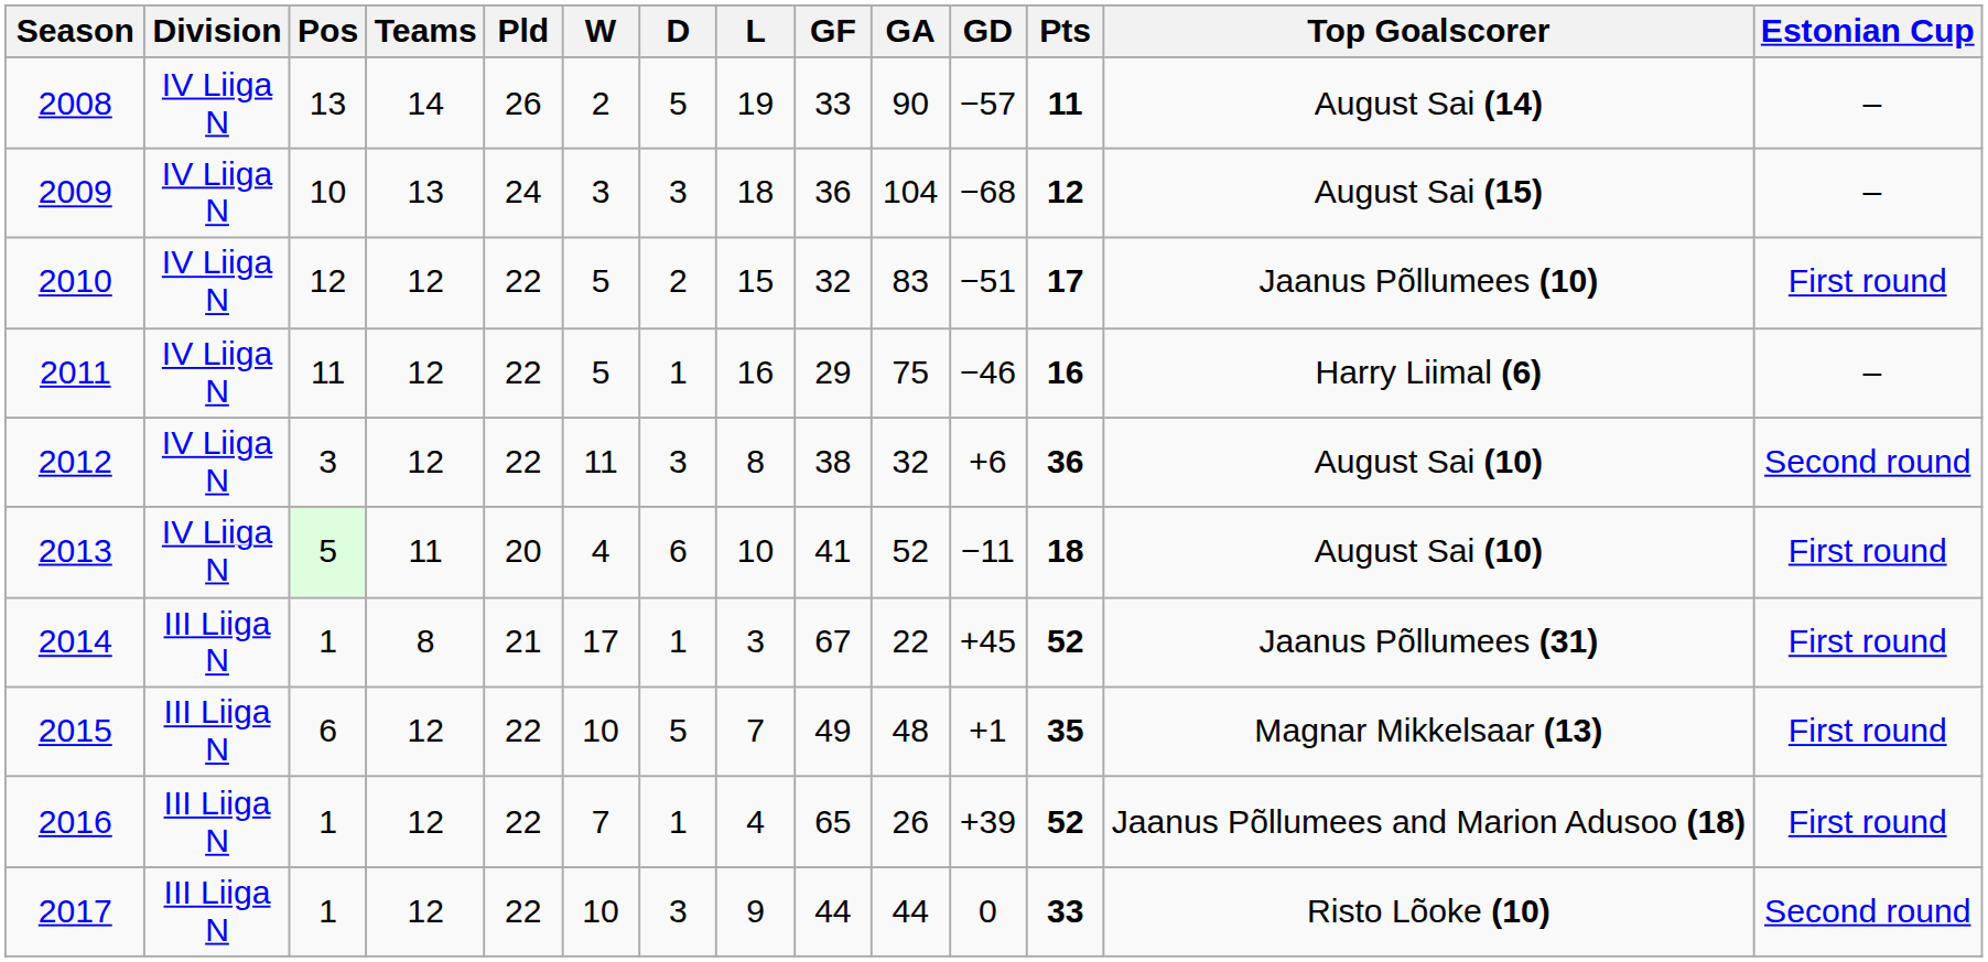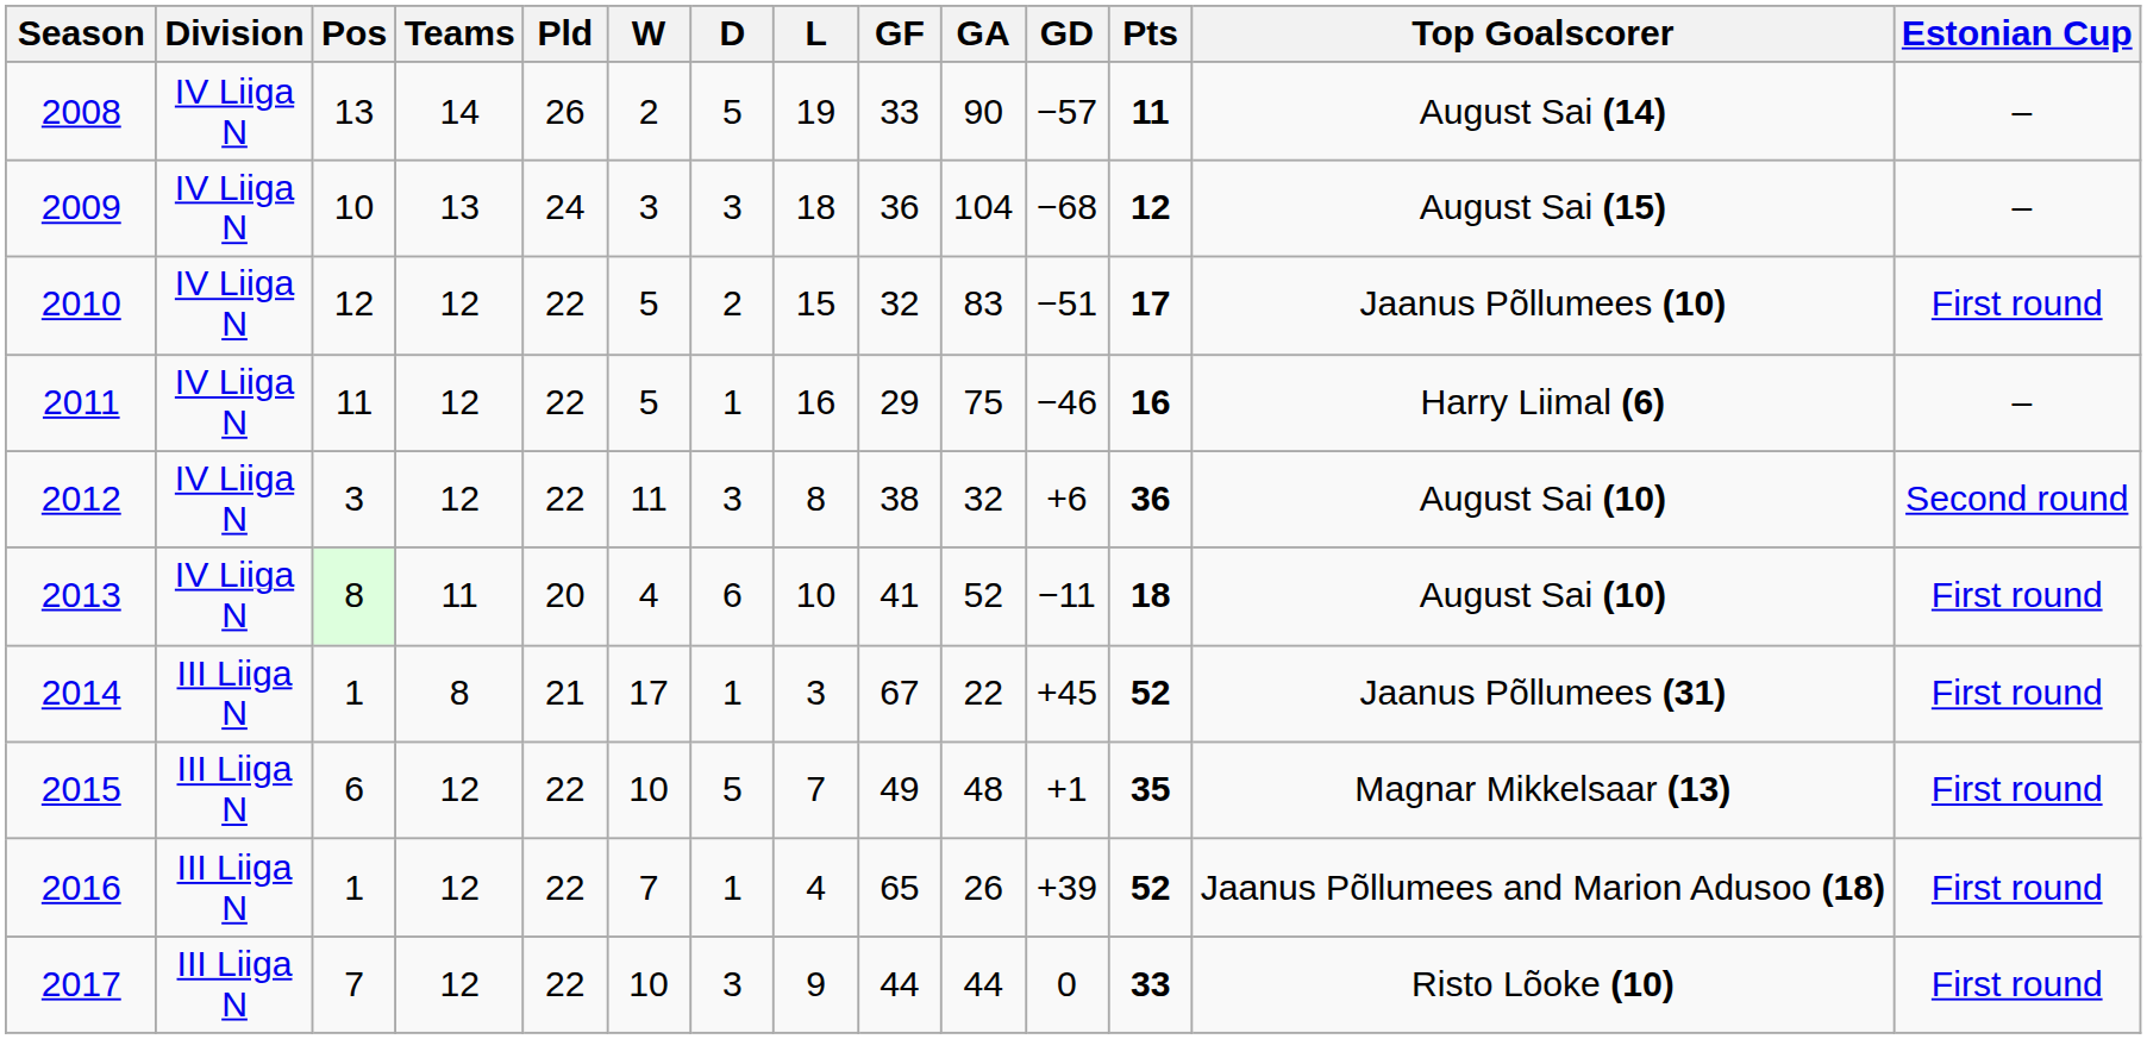 <table class="wikitable">
 <tr>
 <th width=60px>Season</th>
 <th width=60px>Division</th>
 <th width=30px>Pos</th>
 <th width=30px>Teams</th>
 <th width=30px>Pld</th>
 <th width=30px>W</th>
 <th width=30px>D</th>
 <th width=30px>L</th>
 <th width=30px>GF</th>
 <th width=30px>GA</th>
 <th width=30px>GD</th>
 <th width=30px>Pts</th>
 <th>Top Goalscorer</th>
 <th><a href='#'>Estonian Cup</a></th>
 </tr>
 <tr align=center>
 <td><a href='#'>2008</a></td>
 <td><a href='#'>IV Liiga N</a></td>
 <td>13</td>
 <td>14</td>
 <td>26</td>
 <td>2</td>
 <td>5</td>
 <td>19</td>
 <td>33</td>
 <td>90</td>
 <td>−57</td>
 <td><strong>11</strong></td>
 <td>August Sai <strong>(14)</strong></td>
 <td> –</td>
 </tr>
 <tr align=center>
 <td><a href='#'>2009</a></td>
 <td><a href='#'>IV Liiga N</a></td>
 <td>10</td>
 <td>13</td>
 <td>24</td>
 <td>3</td>
 <td>3</td>
 <td>18</td>
 <td>36</td>
 <td>104</td>
 <td>−68</td>
 <td><strong>12</strong></td>
 <td>August Sai <strong>(15)</strong></td>
 <td> –</td>
 </tr>
 <tr align=center>
 <td><a href='#'>2010</a></td>
 <td><a href='#'>IV Liiga N</a></td>
 <td>12</td>
 <td>12</td>
 <td>22</td>
 <td>5</td>
 <td>2</td>
 <td>15</td>
 <td>32</td>
 <td>83</td>
 <td>−51</td>
 <td><strong>17</strong></td>
 <td>Jaanus Põllumees <strong>(10)</strong></td>
 <td><a href='#'>First round</a></td>
 </tr>
 <tr align=center>
 <td><a href='#'>2011</a></td>
 <td><a href='#'>IV Liiga N</a></td>
 <td>11</td>
 <td>12</td>
 <td>22</td>
 <td>5</td>
 <td>1</td>
 <td>16</td>
 <td>29</td>
 <td>75</td>
 <td>−46</td>
 <td><strong>16</strong></td>
 <td>Harry Liimal <strong>(6)</strong></td>
 <td> –</td>
 </tr>
 <tr align=center>
 <td><a href='#'>2012</a></td>
 <td><a href='#'>IV Liiga N</a></td>
 <td>3</td>
 <td>12</td>
 <td>22</td>
 <td>11</td>
 <td>3</td>
 <td>8</td>
 <td>38</td>
 <td>32</td>
 <td>+6</td>
 <td><strong>36</strong></td>
 <td>August Sai <strong>(10)</strong></td>
 <td><a href='#'>Second round</a></td>
 </tr>
 <tr align=center>
 <td><a href='#'>2013</a></td>
 <td><a href='#'>IV Liiga N</a></td>
-<td bgcolor="#DDFFDD">5</td>
+<td bgcolor="#DDFFDD">8</td>
 <td>11</td>
 <td>20</td>
 <td>4</td>
 <td>6</td>
 <td>10</td>
 <td>41</td>
 <td>52</td>
 <td>−11</td>
 <td><strong>18</strong></td>
 <td>August Sai <strong>(10)</strong></td>
 <td><a href='#'>First round</a></td>
 </tr>
 <tr align=center>
 <td><a href='#'>2014</a></td>
 <td><a href='#'>III Liiga N</a></td>
 <td>1</td>
 <td>8</td>
 <td>21</td>
 <td>17</td>
 <td>1</td>
 <td>3</td>
 <td>67</td>
 <td>22</td>
 <td>+45</td>
 <td><strong>52</strong></td>
 <td>Jaanus Põllumees <strong>(31)</strong></td>
 <td><a href='#'>First round</a></td>
 </tr>
 <tr align=center>
 <td><a href='#'>2015</a></td>
 <td><a href='#'>III Liiga N</a></td>
 <td>6</td>
 <td>12</td>
 <td>22</td>
 <td>10</td>
 <td>5</td>
 <td>7</td>
 <td>49</td>
 <td>48</td>
 <td>+1</td>
 <td><strong>35</strong></td>
 <td>Magnar Mikkelsaar <strong>(13)</strong></td>
 <td><a href='#'>First round</a></td>
 </tr>
 <tr align=center>
 <td><a href='#'>2016</a></td>
 <td><a href='#'>III Liiga N</a></td>
 <td>1</td>
 <td>12</td>
 <td>22</td>
 <td>7</td>
 <td>1</td>
 <td>4</td>
 <td>65</td>
 <td>26</td>
 <td>+39</td>
 <td><strong>52</strong></td>
 <td>Jaanus Põllumees and Marion Adusoo <strong>(18)</strong></td>
 <td><a href='#'>First round</a></td>
 </tr>
 <tr align=center>
 <td><a href='#'>2017</a></td>
 <td><a href='#'>III Liiga N</a></td>
-<td>1</td>
+<td>7</td>
 <td>12</td>
 <td>22</td>
 <td>10</td>
 <td>3</td>
 <td>9</td>
 <td>44</td>
 <td>44</td>
 <td>0</td>
 <td><strong>33</strong></td>
 <td>Risto Lõoke <strong>(10)</strong></td>
-<td><a href='#'>Second round</a></td>
+<td><a href='#'>First round</a></td>
 </tr>
 </table>
